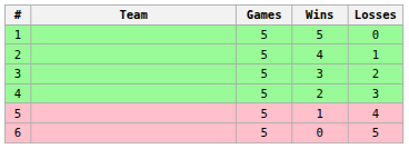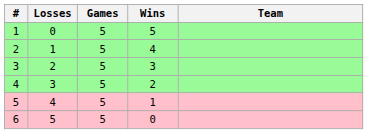 <table class=wikitable style="text-align:center; font-size:90%">
 <tr>
 <th width=20>#</th>
-<th width=200>Team</th>
+<th width=50>Losses</th>
 <th width=50>Games</th>
 <th width=50>Wins</th>
-<th width=50>Losses</th>
+<th width=200>Team</th>
 </tr>
 <tr bgcolor=#98fb98>
 <td>1</td>
+<td>0</td>
+<td>5</td>
+<td>5</td>
 <td align=left></td>
+</tr>
+<tr bgcolor=#98fb98>
+<td>2</td>
+<td>1</td>
+<td>5</td>
+<td>4</td>
+<td align=left></td>
+</tr>
+<tr bgcolor=#98fb98>
+<td>3</td>
+<td>2</td>
+<td>5</td>
+<td>3</td>
+<td align=left></td>
+</tr>
+<tr bgcolor=#98fb98>
+<td>4</td>
+<td>3</td>
+<td>5</td>
+<td>2</td>
+<td align=left> </td>
+</tr>
+<tr bgcolor=pink>
+<td>5</td>
+<td>4</td>
+<td>5</td>
+<td>1</td>
+<td align=left></td>
+</tr>
+<tr bgcolor=pink>
+<td>6</td>
 <td>5</td>
 <td>5</td>
 <td>0</td>
-</tr>
-<tr bgcolor=#98fb98>
-<td>2</td>
-<td align=left></td>
-<td>5</td>
-<td>4</td>
-<td>1</td>
-</tr>
-<tr bgcolor=#98fb98>
-<td>3</td>
-<td align=left></td>
-<td>5</td>
-<td>3</td>
-<td>2</td>
-</tr>
-<tr bgcolor=#98fb98>
-<td>4</td>
 <td align=left> </td>
-<td>5</td>
-<td>2</td>
-<td>3</td>
-</tr>
-<tr bgcolor=pink>
-<td>5</td>
-<td align=left></td>
-<td>5</td>
-<td>1</td>
-<td>4</td>
-</tr>
-<tr bgcolor=pink>
-<td>6</td>
-<td align=left> </td>
-<td>5</td>
-<td>0</td>
-<td>5</td>
 </tr>
 </table>
